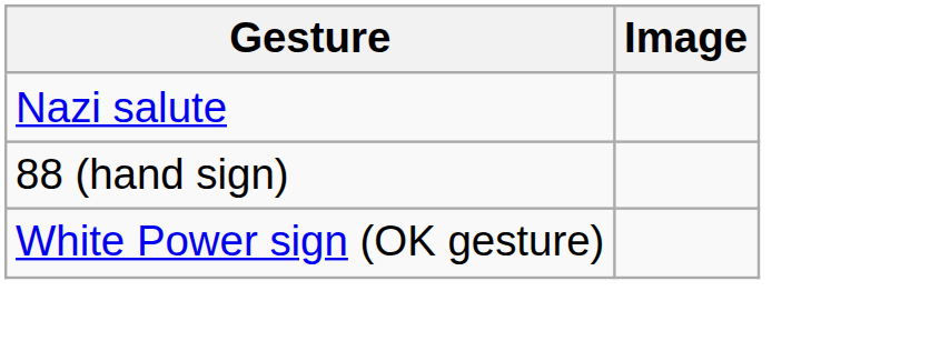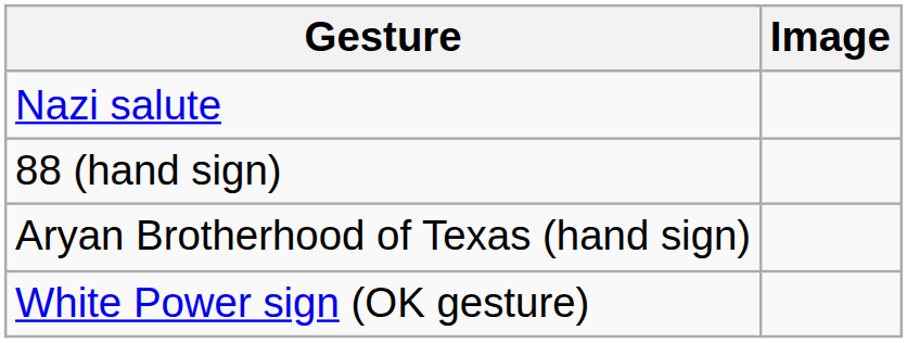 <table class="wikitable sortable">
 <tr>
 <th>Gesture</th>
 <th>Image</th>
 </tr>
 <tr>
 <td><a href='#'>Nazi salute</a></td>
 <td></td>
 </tr>
 <tr>
 <td>88 (hand sign)</td>
 <td></td>
 </tr>
 <tr>
+<td>Aryan Brotherhood of Texas (hand sign)</td>
+<td></td>
+</tr>
+<tr>
 <td><a href='#'>White Power sign</a> (OK gesture)</td>
 <td></td>
 </tr>
 </table>
